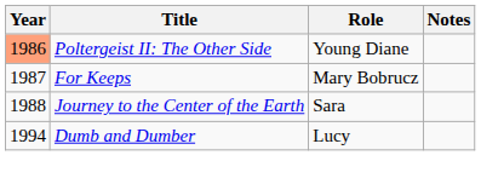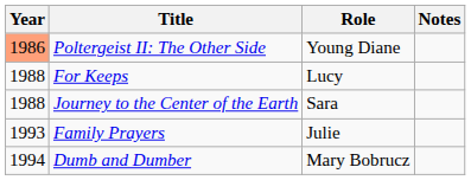 <table class="wikitable sortable">
 <tr>
 <th>Year</th>
 <th>Title</th>
 <th>Role</th>
 <th>Notes</th>
 </tr>
 <tr>
 <td style="background: lightsalmon;">1986</td>
 <td><em><a href='#'>Poltergeist II: The Other Side</a></em></td>
 <td>Young Diane</td>
 <td></td>
 </tr>
 <tr>
-<td>1987</td>
+<td>1988</td>
 <td><a href='#'><em>For Keeps</em></a></td>
-<td>Mary Bobrucz</td>
+<td>Lucy</td>
 <td></td>
 </tr>
 <tr>
 <td>1988</td>
 <td><a href='#'><em>Journey to the Center of the Earth</em></a></td>
 <td>Sara</td>
 <td></td>
 </tr>
 <tr>
+<td>1993</td>
+<td><em><a href='#'>Family Prayers</a></em></td>
+<td>Julie</td>
+<td></td>
+</tr>
+<tr>
 <td>1994</td>
 <td><em><a href='#'>Dumb and Dumber</a></em></td>
-<td>Lucy</td>
+<td>Mary Bobrucz</td>
 <td></td>
 </tr>
 </table>
